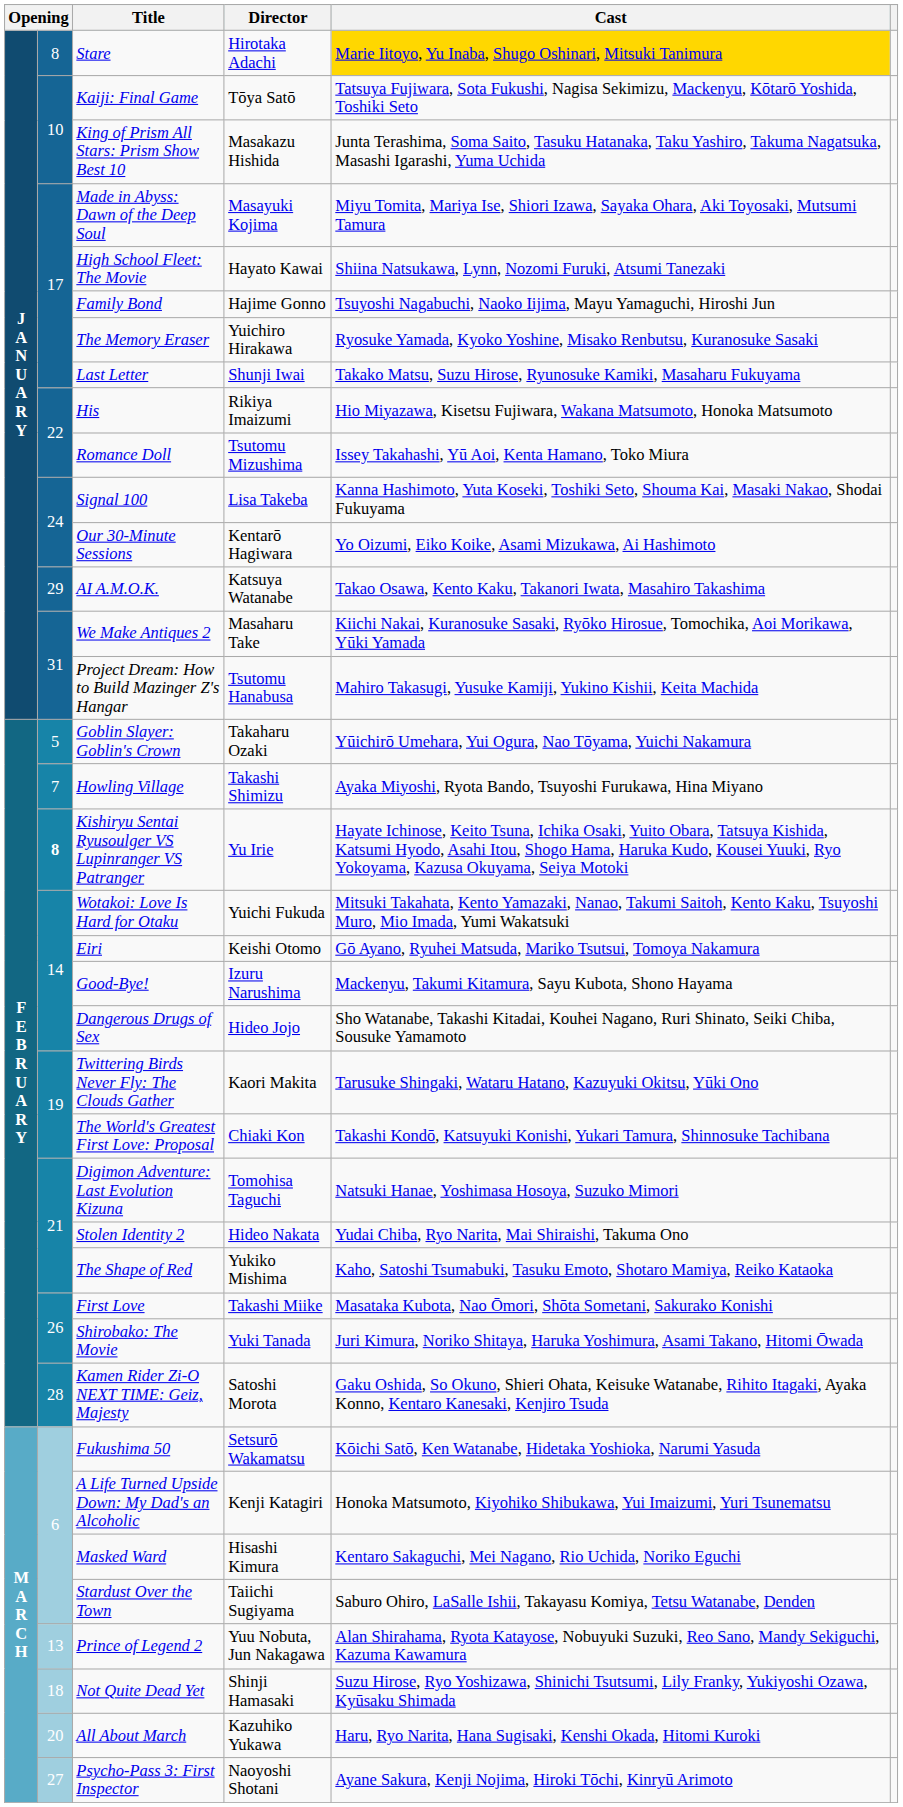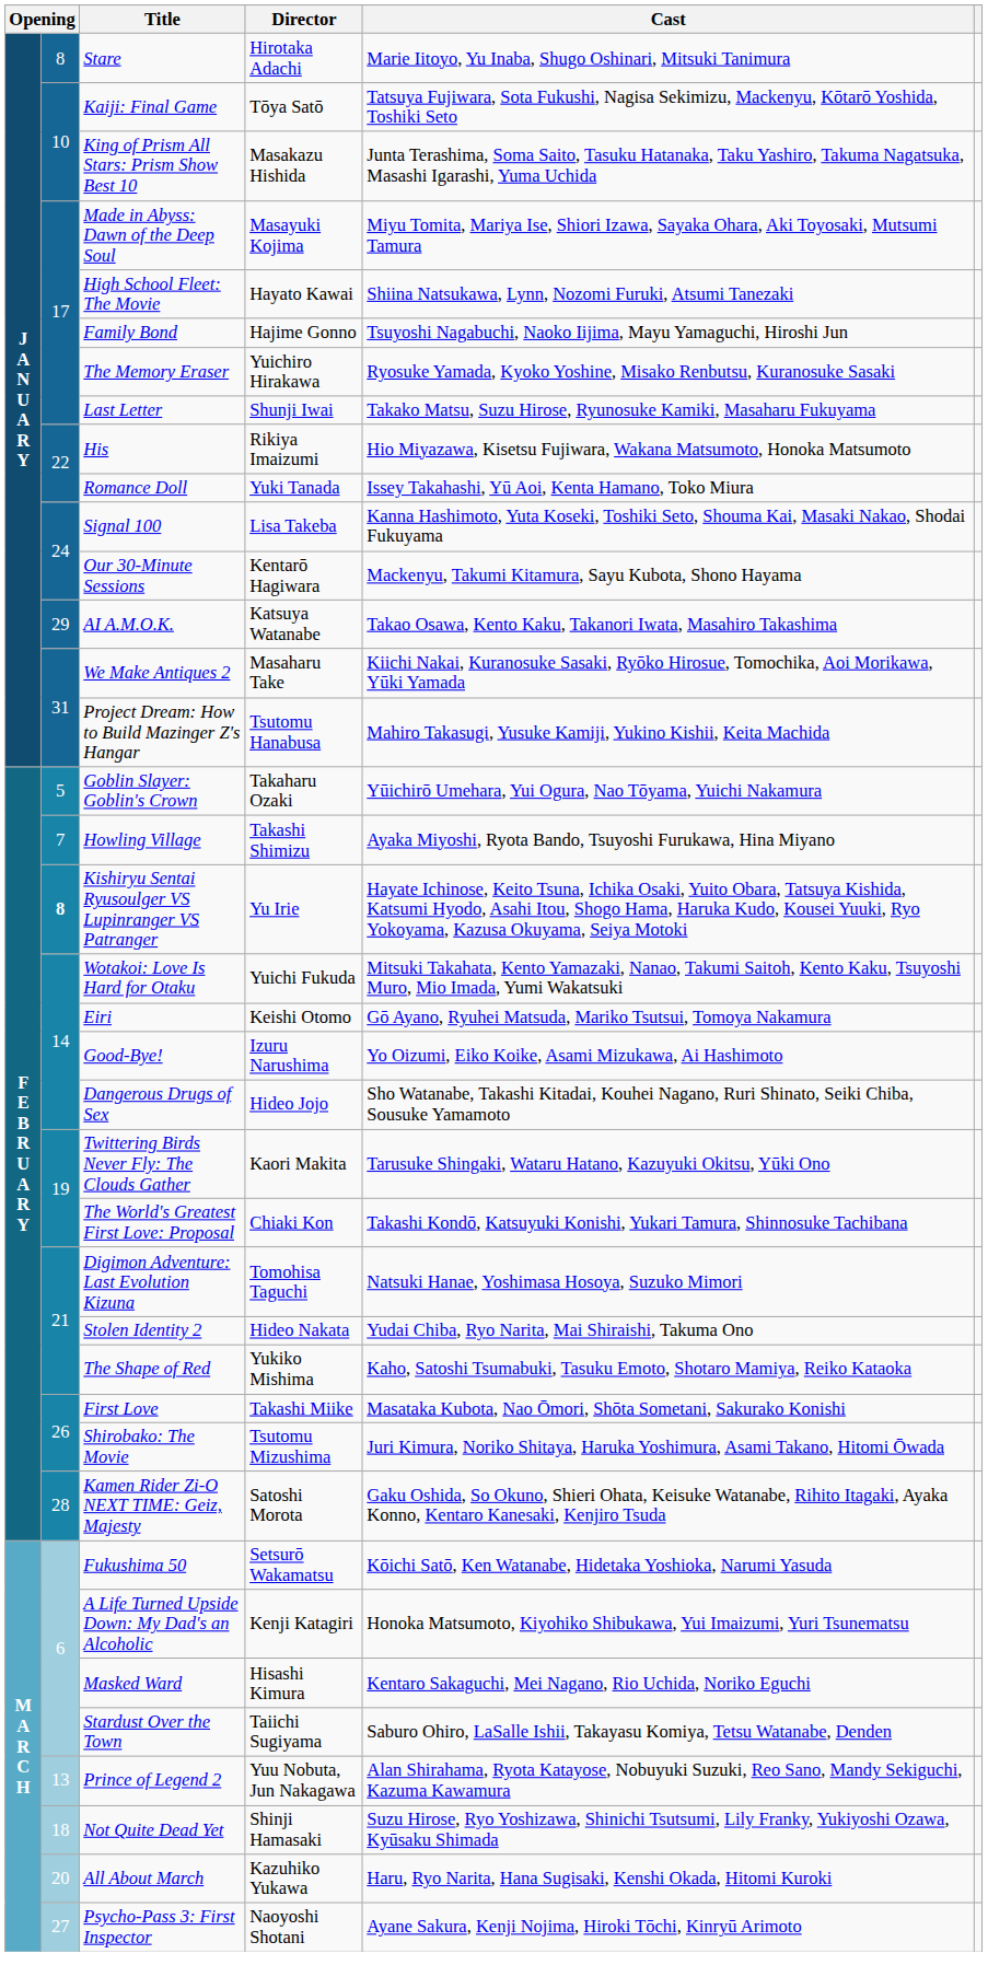 <table class="wikitable sortable">
 <tr style="background:#b0e0e6; text-align:center">
 <th colspan="2">Opening</th>
 <th style="width:17%">Title</th>
 <th style="width:12%">Director</th>
 <th>Cast</th>
 <th></th>
 </tr>
 <tr>
 <th rowspan="15" style="text-align:center; background:#104B70; color:white;">J<br>A<br>N<br>U<br>A<br>R<br>Y</th>
 <td rowspan="1" style="text-align:center; background:#156595; color:white;">8</td>
 <td><em><a href='#'>Stare</a></em></td>
 <td><a href='#'>Hirotaka Adachi</a></td>
-<td style="background: gold;"><a href='#'>Marie Iitoyo</a>, <a href='#'>Yu Inaba</a>, <a href='#'>Shugo Oshinari</a>, <a href='#'>Mitsuki Tanimura</a></td>
+<td><a href='#'>Marie Iitoyo</a>, <a href='#'>Yu Inaba</a>, <a href='#'>Shugo Oshinari</a>, <a href='#'>Mitsuki Tanimura</a></td>
 <td></td>
 </tr>
 <tr>
 <td rowspan="2" style="text-align:center; background:#156595; color:white;">10</td>
 <td><em><a href='#'>Kaiji: Final Game</a></em></td>
 <td>Tōya Satō</td>
 <td><a href='#'>Tatsuya Fujiwara</a>, <a href='#'>Sota Fukushi</a>, Nagisa Sekimizu, <a href='#'>Mackenyu</a>, <a href='#'>Kōtarō Yoshida</a>, <a href='#'>Toshiki Seto</a></td>
 <td></td>
 </tr>
 <tr>
 <td><em><a href='#'>King of Prism All Stars: Prism Show Best 10</a></em></td>
 <td>Masakazu Hishida</td>
 <td>Junta Terashima, <a href='#'>Soma Saito</a>, <a href='#'>Tasuku Hatanaka</a>, <a href='#'>Taku Yashiro</a>, <a href='#'>Takuma Nagatsuka</a>, Masashi Igarashi, <a href='#'>Yuma Uchida</a></td>
 <td></td>
 </tr>
 <tr>
 <td rowspan="5" style="text-align:center; background:#156595; color:white;">17</td>
 <td><em><a href='#'>Made in Abyss: Dawn of the Deep Soul</a></em></td>
 <td><a href='#'>Masayuki Kojima</a></td>
 <td><a href='#'>Miyu Tomita</a>, <a href='#'>Mariya Ise</a>, <a href='#'>Shiori Izawa</a>, <a href='#'>Sayaka Ohara</a>, <a href='#'>Aki Toyosaki</a>, <a href='#'>Mutsumi Tamura</a></td>
 <td></td>
 </tr>
 <tr>
 <td><em><a href='#'>High School Fleet: The Movie</a></em></td>
 <td>Hayato Kawai</td>
 <td><a href='#'>Shiina Natsukawa</a>, <a href='#'>Lynn</a>, <a href='#'>Nozomi Furuki</a>, <a href='#'>Atsumi Tanezaki</a></td>
 <td></td>
 </tr>
 <tr>
 <td><em><a href='#'>Family Bond</a></em></td>
 <td>Hajime Gonno</td>
 <td><a href='#'>Tsuyoshi Nagabuchi</a>, <a href='#'>Naoko Iijima</a>, Mayu Yamaguchi, Hiroshi Jun</td>
 <td></td>
 </tr>
 <tr>
 <td><em><a href='#'>The Memory Eraser</a></em></td>
 <td>Yuichiro Hirakawa</td>
 <td><a href='#'>Ryosuke Yamada</a>, <a href='#'>Kyoko Yoshine</a>, <a href='#'>Misako Renbutsu</a>, <a href='#'>Kuranosuke Sasaki</a></td>
 <td></td>
 </tr>
 <tr>
 <td><em><a href='#'>Last Letter</a></em></td>
 <td><a href='#'>Shunji Iwai</a></td>
 <td><a href='#'>Takako Matsu</a>, <a href='#'>Suzu Hirose</a>, <a href='#'>Ryunosuke Kamiki</a>, <a href='#'>Masaharu Fukuyama</a></td>
 <td></td>
 </tr>
 <tr>
 <td rowspan="2" style="text-align:center; background:#156595; color:white;">22</td>
 <td><em><a href='#'>His</a></em></td>
 <td>Rikiya Imaizumi</td>
 <td><a href='#'>Hio Miyazawa</a>, Kisetsu Fujiwara, <a href='#'>Wakana Matsumoto</a>, Honoka Matsumoto</td>
 <td></td>
 </tr>
 <tr>
 <td><em><a href='#'>Romance Doll</a></em></td>
-<td><a href='#'>Tsutomu Mizushima</a></td>
+<td><a href='#'>Yuki Tanada</a></td>
 <td><a href='#'>Issey Takahashi</a>, <a href='#'>Yū Aoi</a>, <a href='#'>Kenta Hamano</a>, Toko Miura</td>
 <td></td>
 </tr>
 <tr>
 <td rowspan="2" style="text-align:center; background:#156595; color:white;">24</td>
 <td><em><a href='#'>Signal 100</a></em></td>
 <td><a href='#'>Lisa Takeba</a></td>
 <td><a href='#'>Kanna Hashimoto</a>, <a href='#'>Yuta Koseki</a>, <a href='#'>Toshiki Seto</a>, <a href='#'>Shouma Kai</a>, <a href='#'>Masaki Nakao</a>, Shodai Fukuyama</td>
 <td></td>
 </tr>
 <tr>
 <td><em><a href='#'>Our 30-Minute Sessions</a></em></td>
 <td>Kentarō Hagiwara</td>
-<td><a href='#'>Yo Oizumi</a>, <a href='#'>Eiko Koike</a>, <a href='#'>Asami Mizukawa</a>, <a href='#'>Ai Hashimoto</a></td>
+<td><a href='#'>Mackenyu</a>, <a href='#'>Takumi Kitamura</a>, Sayu Kubota, Shono Hayama</td>
 <td></td>
 </tr>
 <tr>
 <td rowspan="1" style="text-align:center; background:#156595; color:white;">29</td>
 <td><em><a href='#'>AI A.M.O.K.</a></em></td>
 <td>Katsuya Watanabe</td>
 <td><a href='#'>Takao Osawa</a>, <a href='#'>Kento Kaku</a>, <a href='#'>Takanori Iwata</a>, <a href='#'>Masahiro Takashima</a></td>
 <td></td>
 </tr>
 <tr>
 <td rowspan="2" style="text-align:center; background:#156595; color:white;">31</td>
 <td><em><a href='#'>We Make Antiques 2</a></em></td>
 <td>Masaharu Take</td>
 <td><a href='#'>Kiichi Nakai</a>, <a href='#'>Kuranosuke Sasaki</a>, <a href='#'>Ryōko Hirosue</a>, Tomochika, <a href='#'>Aoi Morikawa</a>, <a href='#'>Yūki Yamada</a></td>
 <td></td>
 </tr>
 <tr>
 <td><em>Project Dream: How to Build Mazinger Z's Hangar</em></td>
 <td><a href='#'>Tsutomu Hanabusa</a></td>
 <td><a href='#'>Mahiro Takasugi</a>, <a href='#'>Yusuke Kamiji</a>, <a href='#'>Yukino Kishii</a>, <a href='#'>Keita Machida</a></td>
 <td></td>
 </tr>
 <tr>
 <th rowspan="15" style="text-align:center; background:#126783; color:white;">F<br>E<br>B<br>R<br>U<br>A<br>R<br>Y</th>
 <td rowspan="1" style="text-align:center; background:#1784A8; color:white;">5</td>
 <td><em><a href='#'>Goblin Slayer: Goblin's Crown</a></em></td>
 <td>Takaharu Ozaki</td>
 <td><a href='#'>Yūichirō Umehara</a>, <a href='#'>Yui Ogura</a>, <a href='#'>Nao Tōyama</a>, <a href='#'>Yuichi Nakamura</a></td>
 <td></td>
 </tr>
 <tr>
 <td rowspan="1" style="text-align:center; background:#1784A8; color:white;">7</td>
 <td><em><a href='#'>Howling Village</a></em></td>
 <td><a href='#'>Takashi Shimizu</a></td>
 <td><a href='#'>Ayaka Miyoshi</a>, Ryota Bando, Tsuyoshi Furukawa, Hina Miyano</td>
 <td></td>
 </tr>
 <tr>
 <th rowspan="1" style="text-align:center; background:#1784A8; color:white;">8</th>
 <td><em><a href='#'>Kishiryu Sentai Ryusoulger VS Lupinranger VS Patranger</a></em></td>
 <td><a href='#'>Yu Irie</a></td>
 <td><a href='#'>Hayate Ichinose</a>, <a href='#'>Keito Tsuna</a>, <a href='#'>Ichika Osaki</a>, <a href='#'>Yuito Obara</a>, <a href='#'>Tatsuya Kishida</a>, <a href='#'>Katsumi Hyodo</a>, <a href='#'>Asahi Itou</a>, <a href='#'>Shogo Hama</a>, <a href='#'>Haruka Kudo</a>, <a href='#'>Kousei Yuuki</a>, <a href='#'>Ryo Yokoyama</a>, <a href='#'>Kazusa Okuyama</a>, <a href='#'>Seiya Motoki</a></td>
 <td></td>
 </tr>
 <tr>
 <td rowspan="4" style="text-align:center; background:#1784A8; color:white;">14</td>
 <td><em><a href='#'>Wotakoi: Love Is Hard for Otaku</a></em></td>
 <td>Yuichi Fukuda</td>
 <td><a href='#'>Mitsuki Takahata</a>, <a href='#'>Kento Yamazaki</a>, <a href='#'>Nanao</a>, <a href='#'>Takumi Saitoh</a>, <a href='#'>Kento Kaku</a>, <a href='#'>Tsuyoshi Muro</a>, <a href='#'>Mio Imada</a>, Yumi Wakatsuki</td>
 <td></td>
 </tr>
 <tr>
 <td><em><a href='#'>Eiri</a></em></td>
 <td>Keishi Otomo</td>
 <td><a href='#'>Gō Ayano</a>, <a href='#'>Ryuhei Matsuda</a>, <a href='#'>Mariko Tsutsui</a>, <a href='#'>Tomoya Nakamura</a></td>
 <td></td>
 </tr>
 <tr>
 <td><em><a href='#'>Good-Bye!</a></em></td>
 <td><a href='#'>Izuru Narushima</a></td>
-<td><a href='#'>Mackenyu</a>, <a href='#'>Takumi Kitamura</a>, Sayu Kubota, Shono Hayama</td>
+<td><a href='#'>Yo Oizumi</a>, <a href='#'>Eiko Koike</a>, <a href='#'>Asami Mizukawa</a>, <a href='#'>Ai Hashimoto</a></td>
 <td></td>
 </tr>
 <tr>
 <td><em><a href='#'>Dangerous Drugs of Sex</a></em></td>
 <td><a href='#'>Hideo Jojo</a></td>
 <td>Sho Watanabe, Takashi Kitadai, Kouhei Nagano, Ruri Shinato, Seiki Chiba, Sousuke Yamamoto</td>
 <td></td>
 </tr>
 <tr>
 <td rowspan="2" style="text-align:center; background:#1784A8; color:white;">19</td>
 <td><em><a href='#'>Twittering Birds Never Fly: The Clouds Gather</a></em></td>
 <td>Kaori Makita</td>
 <td><a href='#'>Tarusuke Shingaki</a>, <a href='#'>Wataru Hatano</a>, <a href='#'>Kazuyuki Okitsu</a>, <a href='#'>Yūki Ono</a></td>
 <td></td>
 </tr>
 <tr>
 <td><em><a href='#'>The World's Greatest First Love: Proposal</a></em></td>
 <td><a href='#'>Chiaki Kon</a></td>
 <td><a href='#'>Takashi Kondō</a>, <a href='#'>Katsuyuki Konishi</a>, <a href='#'>Yukari Tamura</a>, <a href='#'>Shinnosuke Tachibana</a></td>
 <td></td>
 </tr>
 <tr>
 <td rowspan="3" style="text-align:center; background:#1784A8; color:white;">21</td>
 <td><em><a href='#'>Digimon Adventure: Last Evolution Kizuna</a></em></td>
 <td><a href='#'>Tomohisa Taguchi</a></td>
 <td><a href='#'>Natsuki Hanae</a>, <a href='#'>Yoshimasa Hosoya</a>, <a href='#'>Suzuko Mimori</a></td>
 <td></td>
 </tr>
 <tr>
 <td><em><a href='#'>Stolen Identity 2</a></em></td>
 <td><a href='#'>Hideo Nakata</a></td>
 <td><a href='#'>Yudai Chiba</a>, <a href='#'>Ryo Narita</a>, <a href='#'>Mai Shiraishi</a>, Takuma Ono</td>
 <td></td>
 </tr>
 <tr>
 <td><em><a href='#'>The Shape of Red</a></em></td>
 <td>Yukiko Mishima</td>
 <td><a href='#'>Kaho</a>, <a href='#'>Satoshi Tsumabuki</a>, <a href='#'>Tasuku Emoto</a>, <a href='#'>Shotaro Mamiya</a>, <a href='#'>Reiko Kataoka</a></td>
 <td></td>
 </tr>
 <tr>
 <td rowspan="2" style="text-align:center; background:#1784A8; color:white;">26</td>
 <td><em><a href='#'>First Love</a></em></td>
 <td><a href='#'>Takashi Miike</a></td>
 <td><a href='#'>Masataka Kubota</a>, <a href='#'>Nao Ōmori</a>, <a href='#'>Shōta Sometani</a>, <a href='#'>Sakurako Konishi</a></td>
 <td></td>
 </tr>
 <tr>
 <td><em><a href='#'>Shirobako: The Movie</a></em></td>
-<td><a href='#'>Yuki Tanada</a></td>
+<td><a href='#'>Tsutomu Mizushima</a></td>
 <td><a href='#'>Juri Kimura</a>, <a href='#'>Noriko Shitaya</a>, <a href='#'>Haruka Yoshimura</a>, <a href='#'>Asami Takano</a>, <a href='#'>Hitomi Ōwada</a></td>
 <td></td>
 </tr>
 <tr>
 <td rowspan="1" style="text-align:center; background:#1784A8; color:white;">28</td>
 <td><em><a href='#'>Kamen Rider Zi-O NEXT TIME: Geiz, Majesty</a></em></td>
 <td>Satoshi Morota</td>
 <td><a href='#'>Gaku Oshida</a>, <a href='#'>So Okuno</a>, Shieri Ohata, Keisuke Watanabe, <a href='#'>Rihito Itagaki</a>, Ayaka Konno, <a href='#'>Kentaro Kanesaki</a>, <a href='#'>Kenjiro Tsuda</a></td>
 <td></td>
 </tr>
 <tr>
 <th rowspan="8" style="text-align:center; background:#58ABC7; color:white;">M<br>A<br>R<br>C<br>H</th>
 <td rowspan="4" style="text-align:center; background:#9FCFDF; color:white;">6</td>
 <td><em><a href='#'>Fukushima 50</a></em></td>
 <td><a href='#'>Setsurō Wakamatsu</a></td>
 <td><a href='#'>Kōichi Satō</a>, <a href='#'>Ken Watanabe</a>, <a href='#'>Hidetaka Yoshioka</a>, <a href='#'>Narumi Yasuda</a></td>
 <td></td>
 </tr>
 <tr>
 <td><em><a href='#'>A Life Turned Upside Down: My Dad's an Alcoholic</a></em></td>
 <td>Kenji Katagiri</td>
 <td>Honoka Matsumoto, <a href='#'>Kiyohiko Shibukawa</a>, <a href='#'>Yui Imaizumi</a>, <a href='#'>Yuri Tsunematsu</a></td>
 <td></td>
 </tr>
 <tr>
 <td><em><a href='#'>Masked Ward</a></em></td>
 <td>Hisashi Kimura</td>
 <td><a href='#'>Kentaro Sakaguchi</a>, <a href='#'>Mei Nagano</a>, <a href='#'>Rio Uchida</a>, <a href='#'>Noriko Eguchi</a></td>
 <td></td>
 </tr>
 <tr>
 <td><em><a href='#'>Stardust Over the Town</a></em></td>
 <td>Taiichi Sugiyama</td>
 <td>Saburo Ohiro, <a href='#'>LaSalle Ishii</a>, Takayasu Komiya, <a href='#'>Tetsu Watanabe</a>, <a href='#'>Denden</a></td>
 <td></td>
 </tr>
 <tr>
 <td rowspan="1" style="text-align:center; background:#9FCFDF; color:white;">13</td>
 <td><em><a href='#'>Prince of Legend 2</a></em></td>
 <td>Yuu Nobuta, Jun Nakagawa</td>
 <td><a href='#'>Alan Shirahama</a>, <a href='#'>Ryota Katayose</a>, Nobuyuki Suzuki, <a href='#'>Reo Sano</a>, <a href='#'>Mandy Sekiguchi</a>, <a href='#'>Kazuma Kawamura</a></td>
 <td></td>
 </tr>
 <tr>
 <td rowspan="1" style="text-align:center; background:#9FCFDF; color:white;">18</td>
 <td><em><a href='#'>Not Quite Dead Yet</a></em></td>
 <td>Shinji Hamasaki</td>
 <td><a href='#'>Suzu Hirose</a>, <a href='#'>Ryo Yoshizawa</a>, <a href='#'>Shinichi Tsutsumi</a>, <a href='#'>Lily Franky</a>, <a href='#'>Yukiyoshi Ozawa</a>, <a href='#'>Kyūsaku Shimada</a></td>
 <td></td>
 </tr>
 <tr>
 <td rowspan="1" style="text-align:center; background:#9FCFDF; color:white;">20</td>
 <td><em><a href='#'>All About March</a></em></td>
 <td>Kazuhiko Yukawa</td>
 <td><a href='#'>Haru</a>, <a href='#'>Ryo Narita</a>, <a href='#'>Hana Sugisaki</a>, <a href='#'>Kenshi Okada</a>, <a href='#'>Hitomi Kuroki</a></td>
 <td></td>
 </tr>
 <tr>
 <td rowspan="1" style="text-align:center; background:#9FCFDF; color:white;">27</td>
 <td><em><a href='#'>Psycho-Pass 3: First Inspector</a></em></td>
 <td>Naoyoshi Shotani</td>
 <td><a href='#'>Ayane Sakura</a>, <a href='#'>Kenji Nojima</a>, <a href='#'>Hiroki Tōchi</a>, <a href='#'>Kinryū Arimoto</a></td>
 <td></td>
 </tr>
 <tr>
 </tr>
 </table>
